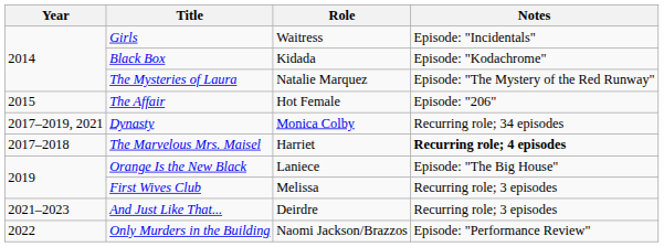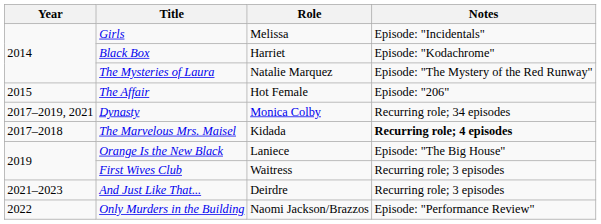 <table class="wikitable sortable">
 <tr>
 <th>Year</th>
 <th>Title</th>
 <th>Role</th>
 <th class="unsortable">Notes</th>
 </tr>
 <tr>
 <td rowspan="3">2014</td>
 <td><em><a href='#'>Girls</a></em></td>
-<td>Waitress</td>
+<td>Melissa</td>
 <td>Episode: "Incidentals"</td>
 </tr>
 <tr>
 <td><em><a href='#'>Black Box</a></em></td>
-<td>Kidada</td>
+<td>Harriet</td>
 <td>Episode: "Kodachrome"</td>
 </tr>
 <tr>
 <td><em><a href='#'>The Mysteries of Laura</a></em></td>
 <td>Natalie Marquez</td>
 <td>Episode: "The Mystery of the Red Runway"</td>
 </tr>
 <tr>
 <td>2015</td>
 <td><em><a href='#'>The Affair</a></em></td>
 <td>Hot Female</td>
 <td>Episode: "206"</td>
 </tr>
 <tr>
 <td>2017–2019, 2021</td>
 <td><em><a href='#'>Dynasty</a></em></td>
 <td><a href='#'>Monica Colby</a></td>
 <td>Recurring role; 34 episodes</td>
 </tr>
 <tr>
 <td>2017–2018</td>
 <td><em><a href='#'>The Marvelous Mrs. Maisel</a></em></td>
-<td>Harriet</td>
+<td>Kidada</td>
 <td><strong>Recurring role; 4 episodes</strong></td>
 </tr>
 <tr>
 <td rowspan="2">2019</td>
 <td><em><a href='#'>Orange Is the New Black</a></em></td>
 <td>Laniece</td>
 <td>Episode: "The Big House"</td>
 </tr>
 <tr>
 <td><em><a href='#'>First Wives Club</a></em></td>
-<td>Melissa</td>
+<td>Waitress</td>
 <td>Recurring role; 3 episodes</td>
 </tr>
 <tr>
 <td>2021–2023</td>
 <td><em><a href='#'>And Just Like That...</a></em></td>
 <td>Deirdre</td>
 <td>Recurring role; 3 episodes</td>
 </tr>
 <tr>
 <td>2022</td>
 <td><em><a href='#'>Only Murders in the Building</a></em></td>
 <td>Naomi Jackson/Brazzos</td>
 <td>Episode: "Performance Review"</td>
 </tr>
 </table>
